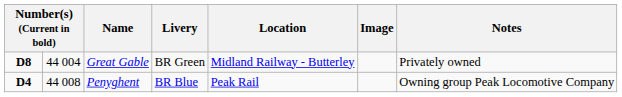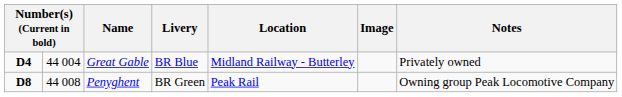 <table class="wikitable">
 <tr>
 <th colspan=2>Number(s) <br><small>(Current in bold)</small></th>
 <th align=left>Name</th>
 <th align=left>Livery</th>
 <th align=left>Location</th>
 <th align=left>Image</th>
 <th align=left>Notes</th>
 </tr>
 <tr>
-<td align=center><strong>D8</strong></td>
+<td style="width:42px; text-align:center;"><strong>D4</strong></td>
 <td style="width:45px; text-align:center;">44 004</td>
 <td><em><a href='#'>Great Gable</a></em></td>
-<td>BR Green</td>
+<td><a href='#'>BR Blue</a></td>
 <td><a href='#'>Midland Railway - Butterley</a></td>
 <td></td>
 <td>Privately owned</td>
 </tr>
 <tr>
-<td style="width:42px; text-align:center;"><strong>D4</strong></td>
+<td align=center><strong>D8</strong></td>
 <td align=center>44 008</td>
 <td><em><a href='#'>Penyghent</a></em></td>
-<td><a href='#'>BR Blue</a></td>
+<td>BR Green</td>
 <td><a href='#'>Peak Rail</a></td>
 <td></td>
 <td>Owning group Peak Locomotive Company</td>
 </tr>
 </table>
